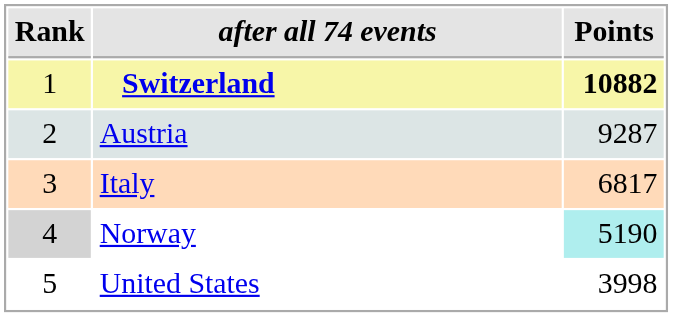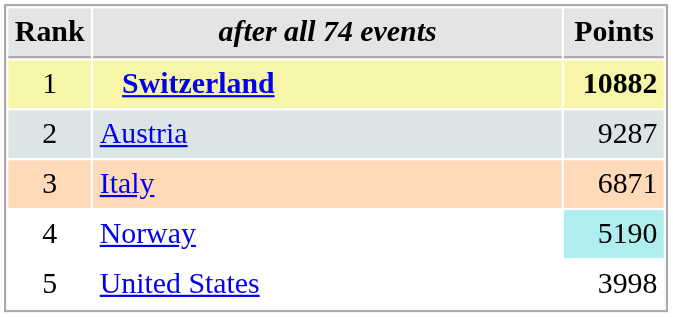 <table cellspacing="1" cellpadding="3" style="border:1px solid #AAAAAA;font-size:86%">
 <tr style="background-color: #E4E4E4;">
 <th style="border-bottom:1px solid #AAAAAA; width: 10px;">Rank</th>
 <th style="border-bottom:1px solid #AAAAAA; width: 210px;"><em>after all 74 events</em></th>
 <th style="border-bottom:1px solid #AAAAAA; width: 40px;">Points</th>
 </tr>
 <tr style="background:#f7f6a8;">
 <td align=center>1</td>
 <td>   <strong><a href='#'>Switzerland</a></strong></td>
 <td align=right><strong>10882</strong></td>
 </tr>
 <tr style="background:#dce5e5;">
 <td align=center>2</td>
 <td> <a href='#'>Austria</a></td>
 <td align=right>9287</td>
 </tr>
 <tr style="background:#ffdab9;">
 <td align=center>3</td>
 <td> <a href='#'>Italy</a></td>
-<td align=right>6817</td>
+<td align=right>6871</td>
 </tr>
 <tr>
-<td align=center style="background: lightgrey;">4</td>
+<td align=center>4</td>
 <td> <a href='#'>Norway</a></td>
 <td align=right style="background: paleturquoise;">5190</td>
 </tr>
 <tr>
 <td align=center>5</td>
 <td> <a href='#'>United States</a></td>
 <td align=right>3998</td>
 </tr>
 </table>
